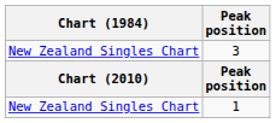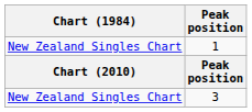 <table class="wikitable">
 <tr>
 <th>Chart (1984)</th>
 <th>Peak<br>position</th>
 </tr>
 <tr>
 <td><a href='#'>New Zealand Singles Chart</a></td>
-<td style="text-align:center;">3</td>
+<td style="text-align:center;">1</td>
 </tr>
 <tr>
 <th>Chart (2010)</th>
 <th>Peak<br>position</th>
 </tr>
 <tr>
 <td><a href='#'>New Zealand Singles Chart</a></td>
-<td style="text-align:center;">1</td>
+<td style="text-align:center;">3</td>
 </tr>
 </table>
